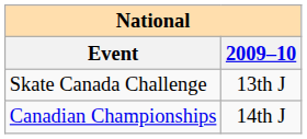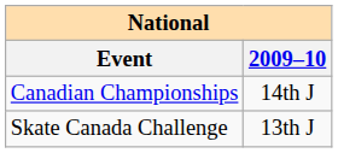 <table class="wikitable" style="text-align:center">
 <tr>
 <th colspan="2" align="center" style="background-color: #ffdead; ">National</th>
 </tr>
 <tr>
 <th>Event</th>
 <th><a href='#'>2009–10</a></th>
 </tr>
 <tr>
+<td align=left><a href='#'>Canadian Championships</a></td>
+<td>14th J</td>
+</tr>
+<tr>
 <td align=left>Skate Canada Challenge</td>
 <td>13th J</td>
 </tr>
-<tr>
-<td align=left><a href='#'>Canadian Championships</a></td>
-<td>14th J</td>
-</tr>
 </table>
